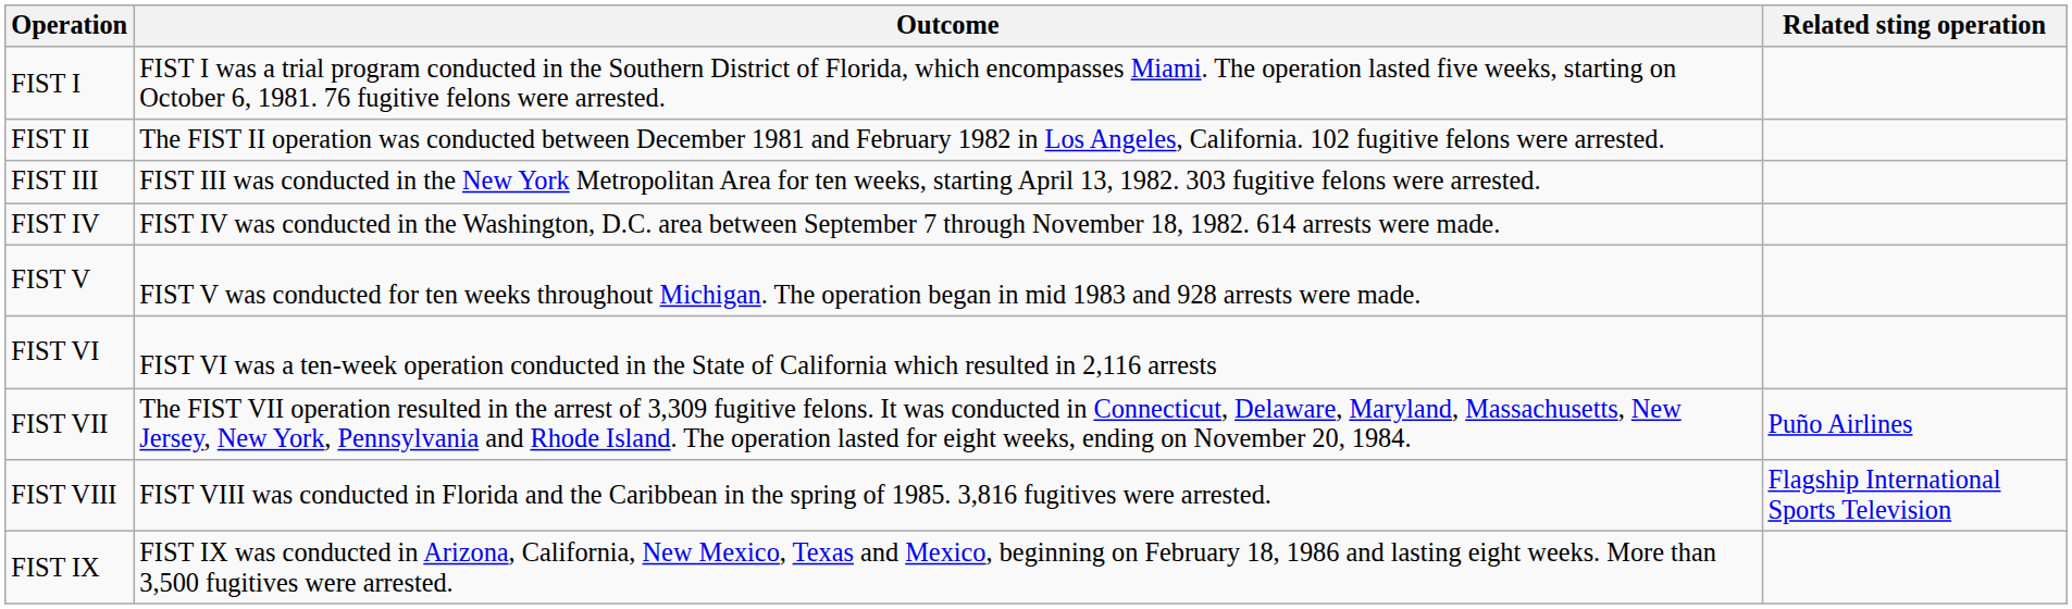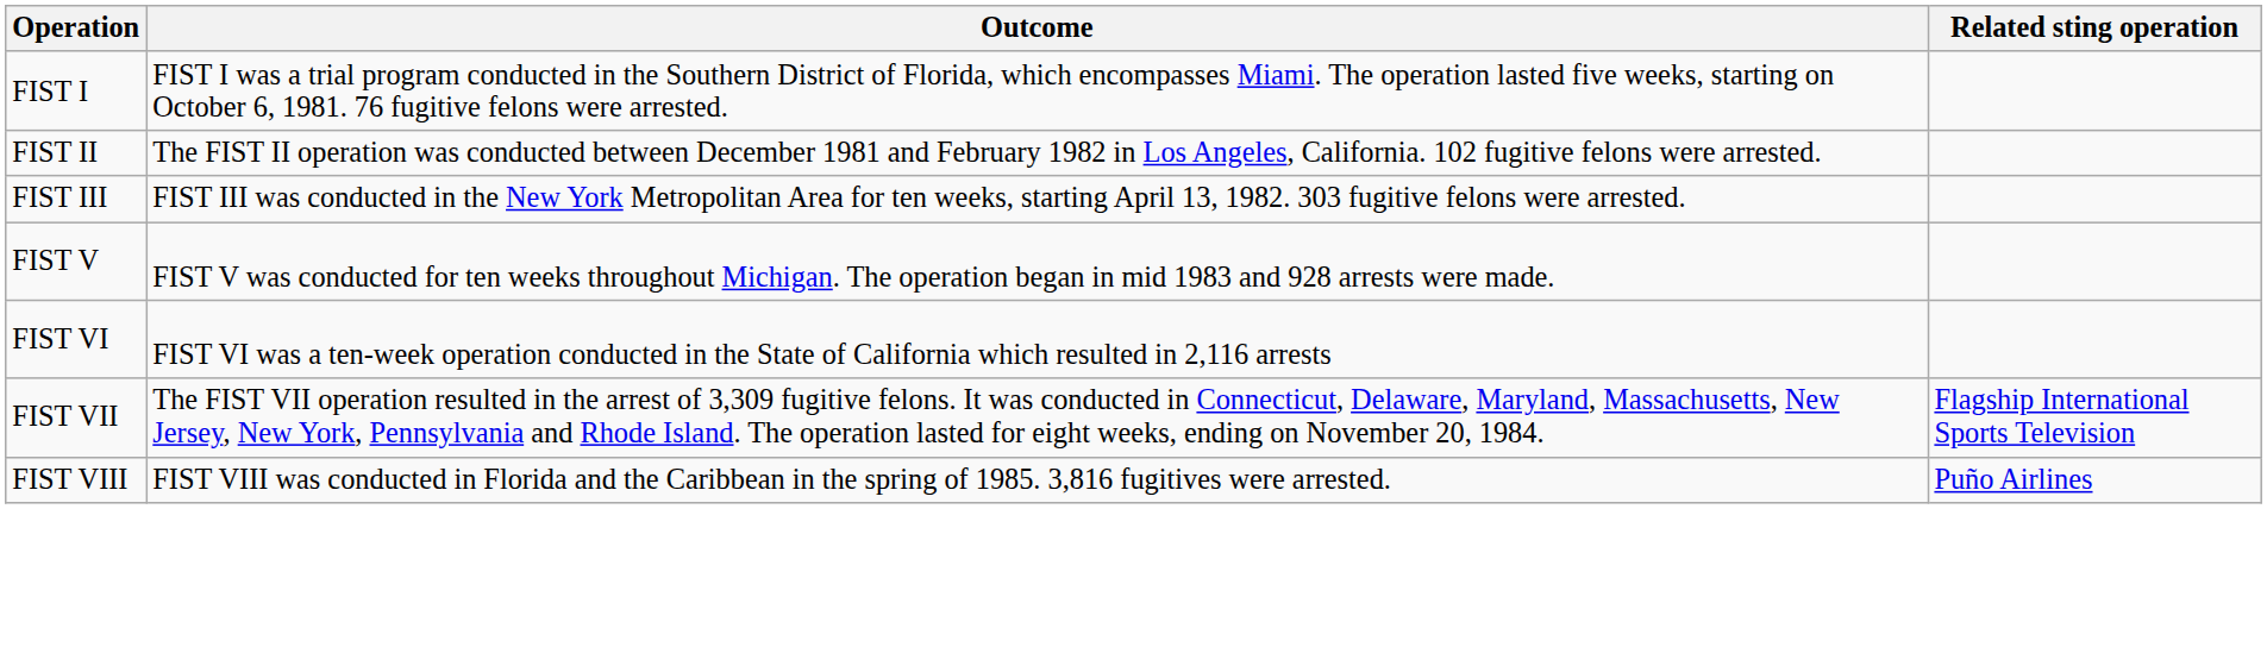 <table class="wikitable" border="1">
 <tr>
 <th>Operation</th>
 <th>Outcome</th>
 <th>Related sting operation</th>
 </tr>
 <tr>
 <td>FIST I</td>
 <td>FIST I was a trial program conducted in the Southern District of Florida, which encompasses <a href='#'>Miami</a>.  The operation lasted five weeks, starting on October 6, 1981. 76 fugitive felons were arrested.</td>
 <td></td>
 </tr>
 <tr>
 <td>FIST II</td>
 <td>The FIST II operation was conducted between December 1981 and February 1982 in <a href='#'>Los Angeles</a>, California.  102 fugitive felons were arrested.</td>
 <td></td>
 </tr>
 <tr>
 <td>FIST III</td>
 <td>FIST III was conducted in the <a href='#'>New York</a> Metropolitan Area for ten weeks, starting April 13, 1982.  303 fugitive felons were arrested.</td>
 <td></td>
 </tr>
 <tr>
-<td>FIST IV</td>
-<td>FIST IV was conducted in the Washington, D.C. area between September 7 through November 18, 1982. 614 arrests were made.</td>
-<td></td>
-</tr>
-<tr>
 <td>FIST V</td>
 <td><br>FIST V was conducted for ten weeks throughout <a href='#'>Michigan</a>. The operation began in mid 1983 and 928 arrests were made.</td>
 <td></td>
 </tr>
 <tr>
 <td>FIST VI</td>
 <td><br>FIST VI was a ten-week operation conducted in the State of California which resulted in 2,116 arrests</td>
 <td></td>
 </tr>
 <tr>
 <td>FIST VII</td>
 <td>The FIST VII operation resulted in the arrest of 3,309 fugitive felons. It was conducted in <a href='#'>Connecticut</a>, <a href='#'>Delaware</a>, <a href='#'>Maryland</a>, <a href='#'>Massachusetts</a>, <a href='#'>New Jersey</a>, <a href='#'>New York</a>, <a href='#'>Pennsylvania</a> and <a href='#'>Rhode Island</a>.  The operation lasted for eight weeks, ending on November 20, 1984.</td>
-<td><a href='#'>Puño Airlines</a></td>
+<td><a href='#'>Flagship International Sports Television</a></td>
 </tr>
 <tr>
 <td>FIST VIII</td>
 <td>FIST VIII was conducted in Florida and the Caribbean in the spring of 1985. 3,816 fugitives were arrested.</td>
-<td><a href='#'>Flagship International Sports Television</a></td>
-</tr>
-<tr>
-<td>FIST IX</td>
-<td>FIST IX was conducted in <a href='#'>Arizona</a>, California, <a href='#'>New Mexico</a>, <a href='#'>Texas</a> and <a href='#'>Mexico</a>, beginning on February 18, 1986 and lasting eight weeks. More than 3,500 fugitives were arrested.</td>
-<td></td>
+<td><a href='#'>Puño Airlines</a></td>
 </tr>
 </table>
